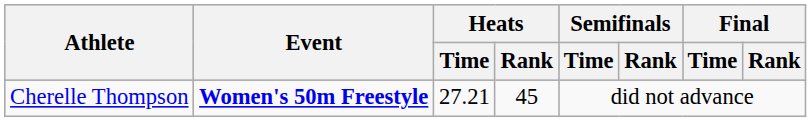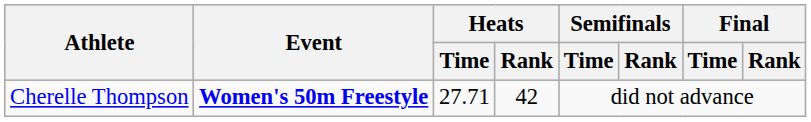 <table class=wikitable style="font-size:90%">
 <tr>
 <th rowspan="2">Athlete</th>
 <th rowspan="2">Event</th>
 <th colspan="2">Heats</th>
 <th colspan="2">Semifinals</th>
 <th colspan="2">Final</th>
 </tr>
 <tr>
 <th>Time</th>
 <th>Rank</th>
 <th>Time</th>
 <th>Rank</th>
 <th>Time</th>
 <th>Rank</th>
 </tr>
 <tr>
 <td rowspan="1"><a href='#'>Cherelle Thompson</a></td>
 <td><strong><a href='#'>Women's 50m Freestyle</a></strong></td>
-<td align=center>27.21</td>
-<td align=center>45</td>
+<td align=center>27.71</td>
+<td align=center>42</td>
 <td align=center colspan=4>did not advance</td>
 </tr>
 </table>
